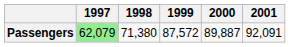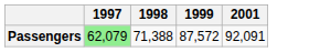 <table class="wikitable">
 <tr>
 <th></th>
 <th>1997</th>
 <th>1998</th>
 <th>1999</th>
-<th>2000</th>
 <th>2001</th>
 </tr>
 <tr>
 <th>Passengers</th>
 <td style="background: lightgreen;">62,079</td>
-<td>71,380</td>
+<td>71,388</td>
 <td>87,572</td>
-<td>89,887</td>
 <td>92,091</td>
 </tr>
 </table>
